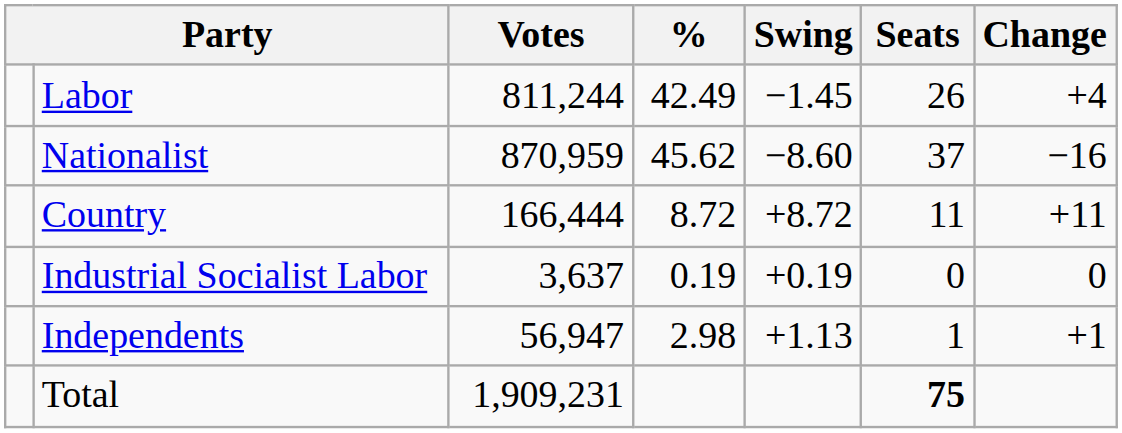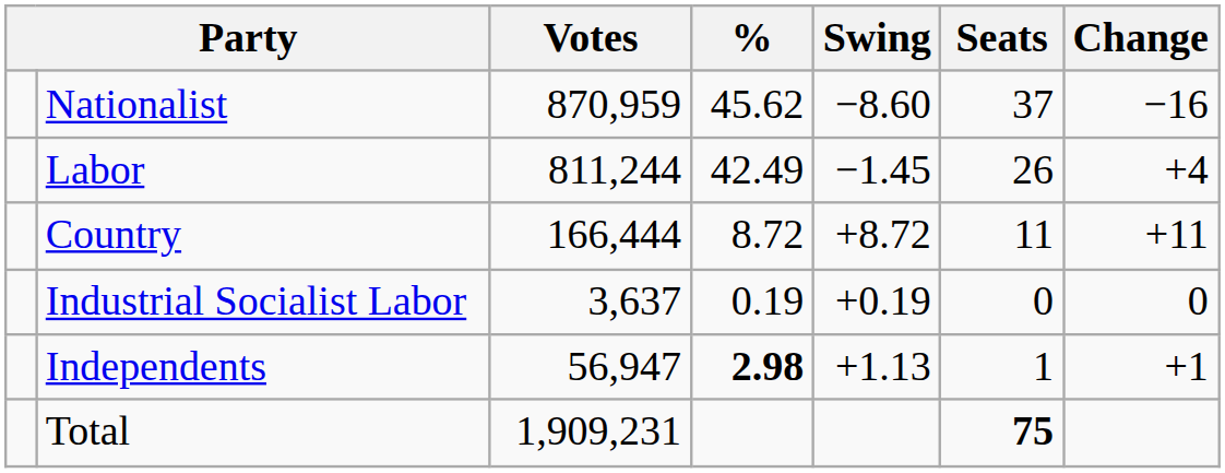 <table class="wikitable">
 <tr>
 <th colspan=2  style="width:180px">Party</th>
 <th style="width:70px">Votes</th>
 <th style="width:40px">%</th>
 <th style="width:40px">Swing</th>
 <th style="width:40px">Seats</th>
 <th style="width:40px">Change</th>
 </tr>
 <tr>
 <td> </td>
+<td><a href='#'>Nationalist</a></td>
+<td style="text-align:right">870,959</td>
+<td style="text-align:right">45.62</td>
+<td style="text-align:right">−8.60</td>
+<td style="text-align:right">37</td>
+<td style="text-align:right">−16</td>
+</tr>
+<tr>
+<td> </td>
 <td><a href='#'>Labor</a></td>
 <td style="text-align:right">811,244</td>
 <td style="text-align:right">42.49</td>
 <td style="text-align:right">−1.45</td>
 <td style="text-align:right">26</td>
 <td style="text-align:right">+4</td>
-</tr>
-<tr>
-<td> </td>
-<td><a href='#'>Nationalist</a></td>
-<td style="text-align:right">870,959</td>
-<td style="text-align:right">45.62</td>
-<td style="text-align:right">−8.60</td>
-<td style="text-align:right">37</td>
-<td style="text-align:right">−16</td>
 </tr>
 <tr>
 <td> </td>
 <td><a href='#'>Country</a></td>
 <td style="text-align:right">166,444</td>
 <td style="text-align:right">8.72</td>
 <td style="text-align:right">+8.72</td>
 <td style="text-align:right">11</td>
 <td style="text-align:right">+11</td>
 </tr>
 <tr>
 <td> </td>
 <td><a href='#'>Industrial Socialist Labor</a></td>
 <td style="text-align:right">3,637</td>
 <td style="text-align:right">0.19</td>
 <td style="text-align:right">+0.19</td>
 <td style="text-align:right">0</td>
 <td style="text-align:right">0</td>
 </tr>
 <tr>
 <td> </td>
 <td><a href='#'>Independents</a></td>
 <td style="text-align:right">56,947</td>
-<td style="text-align:right">2.98</td>
+<td style="text-align:right"><strong>2.98</strong></td>
 <td style="text-align:right">+1.13</td>
 <td style="text-align:right">1</td>
 <td style="text-align:right">+1</td>
 </tr>
 <tr>
 <td> </td>
 <td>Total</td>
 <td style="text-align:right">1,909,231</td>
 <td style="text-align:right"> </td>
 <td style="text-align:right"> </td>
 <td style="text-align:right"><strong>75</strong></td>
 <td style="text-align:right"></td>
 </tr>
 </table>
